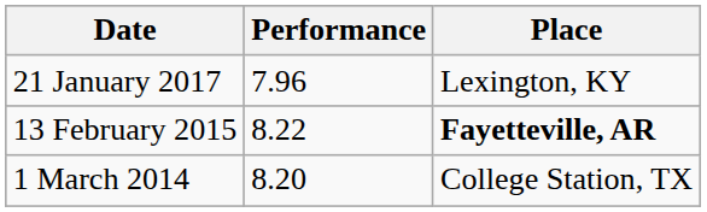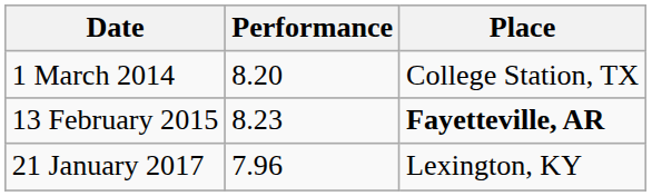 <table class="wikitable">
 <tr>
 <th>Date</th>
 <th>Performance</th>
 <th>Place</th>
 </tr>
 <tr>
+<td>1 March 2014</td>
+<td>8.20</td>
+<td>College Station, TX</td>
+</tr>
+<tr>
+<td>13 February 2015</td>
+<td>8.23</td>
+<td><strong>Fayetteville, AR</strong></td>
+</tr>
+<tr>
 <td>21 January 2017</td>
 <td>7.96</td>
 <td>Lexington, KY</td>
 </tr>
-<tr>
-<td>13 February 2015</td>
-<td>8.22</td>
-<td><strong>Fayetteville, AR</strong></td>
-</tr>
-<tr>
-<td>1 March 2014</td>
-<td>8.20</td>
-<td>College Station, TX</td>
-</tr>
 </table>
